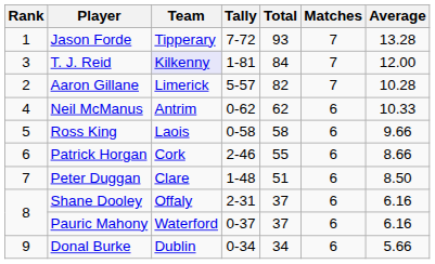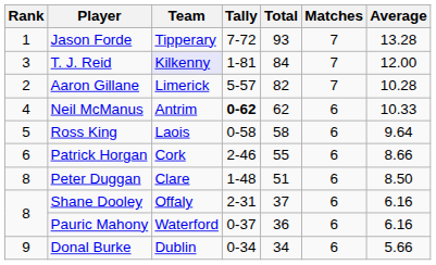 <table class="wikitable">
 <tr>
 <th>Rank</th>
 <th>Player</th>
 <th>Team</th>
 <th>Tally</th>
 <th>Total</th>
 <th>Matches</th>
 <th>Average</th>
 </tr>
 <tr>
 <td rowspan=1 align=center>1</td>
 <td><a href='#'>Jason Forde</a></td>
 <td><a href='#'>Tipperary</a></td>
 <td align=center>7-72</td>
 <td align=center>93</td>
 <td align=center>7</td>
 <td align=center>13.28</td>
 </tr>
 <tr>
 <td rowspan=1 align=center>3</td>
 <td><a href='#'>T. J. Reid</a></td>
 <td style="background: lavender;"><a href='#'>Kilkenny</a></td>
 <td align=center>1-81</td>
 <td align=center>84</td>
 <td align=center>7</td>
 <td align=center>12.00</td>
 </tr>
 <tr>
 <td rowspan=1 align=center>2</td>
 <td><a href='#'>Aaron Gillane</a></td>
 <td><a href='#'>Limerick</a></td>
 <td align=center>5-57</td>
 <td align=center>82</td>
 <td align=center>7</td>
 <td align=center>10.28</td>
 </tr>
 <tr>
 <td rowspan=1 align=center>4</td>
 <td><a href='#'>Neil McManus</a></td>
 <td><a href='#'>Antrim</a></td>
-<td align=center>0-62</td>
+<td align=center><strong>0-62</strong></td>
 <td align=center>62</td>
 <td align=center>6</td>
 <td align=center>10.33</td>
 </tr>
 <tr>
 <td rowspan=1 align=center>5</td>
 <td><a href='#'>Ross King</a></td>
 <td><a href='#'>Laois</a></td>
 <td align=center>0-58</td>
 <td align=center>58</td>
 <td align=center>6</td>
-<td align=center>9.66</td>
+<td align=center>9.64</td>
 </tr>
 <tr>
 <td rowspan=1 align=center>6</td>
 <td><a href='#'>Patrick Horgan</a></td>
 <td><a href='#'>Cork</a></td>
 <td align=center>2-46</td>
 <td align=center>55</td>
 <td align=center>6</td>
 <td align=center>8.66</td>
 </tr>
 <tr>
-<td rowspan=1 align=center>7</td>
+<td rowspan=1 align=center>8</td>
 <td><a href='#'>Peter Duggan</a></td>
 <td><a href='#'>Clare</a></td>
 <td align=center>1-48</td>
 <td align=center>51</td>
 <td align=center>6</td>
 <td align=center>8.50</td>
 </tr>
 <tr>
 <td rowspan=2 align=center>8</td>
 <td><a href='#'>Shane Dooley</a></td>
 <td><a href='#'>Offaly</a></td>
 <td align=center>2-31</td>
 <td align=center>37</td>
 <td align=center>6</td>
 <td align=center>6.16</td>
 </tr>
 <tr>
 <td><a href='#'>Pauric Mahony</a></td>
 <td><a href='#'>Waterford</a></td>
 <td align=center>0-37</td>
-<td align=center>37</td>
+<td align=center>36</td>
 <td align=center>6</td>
 <td align=center>6.16</td>
 </tr>
 <tr>
 <td rowspan=1 align=center>9</td>
 <td><a href='#'>Donal Burke</a></td>
 <td><a href='#'>Dublin</a></td>
 <td align=center>0-34</td>
 <td align=center>34</td>
 <td align=center>6</td>
 <td align=center>5.66</td>
 </tr>
 </table>
